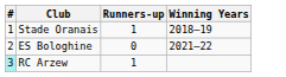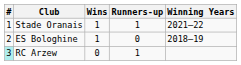 <table class="wikitable" style="text-align: left;">
 <tr>
 <th>#</th>
 <th>Club</th>
+<th>Wins</th>
 <th>Runners-up</th>
 <th>Winning Years</th>
 </tr>
 <tr>
 <td>1</td>
 <td>Stade Oranais</td>
 <td align=center>1</td>
-<td>2018–19</td>
+<td align=center>1</td>
+<td>2021–22</td>
 </tr>
 <tr>
 <td>2</td>
 <td>ES Bologhine</td>
+<td align=center>1</td>
 <td align=center>0</td>
-<td>2021–22</td>
+<td>2018–19</td>
 </tr>
 <tr>
 <td style="background: paleturquoise;">3</td>
 <td>RC Arzew</td>
+<td align=center>0</td>
 <td align=center>1</td>
 <td></td>
 </tr>
 </table>
